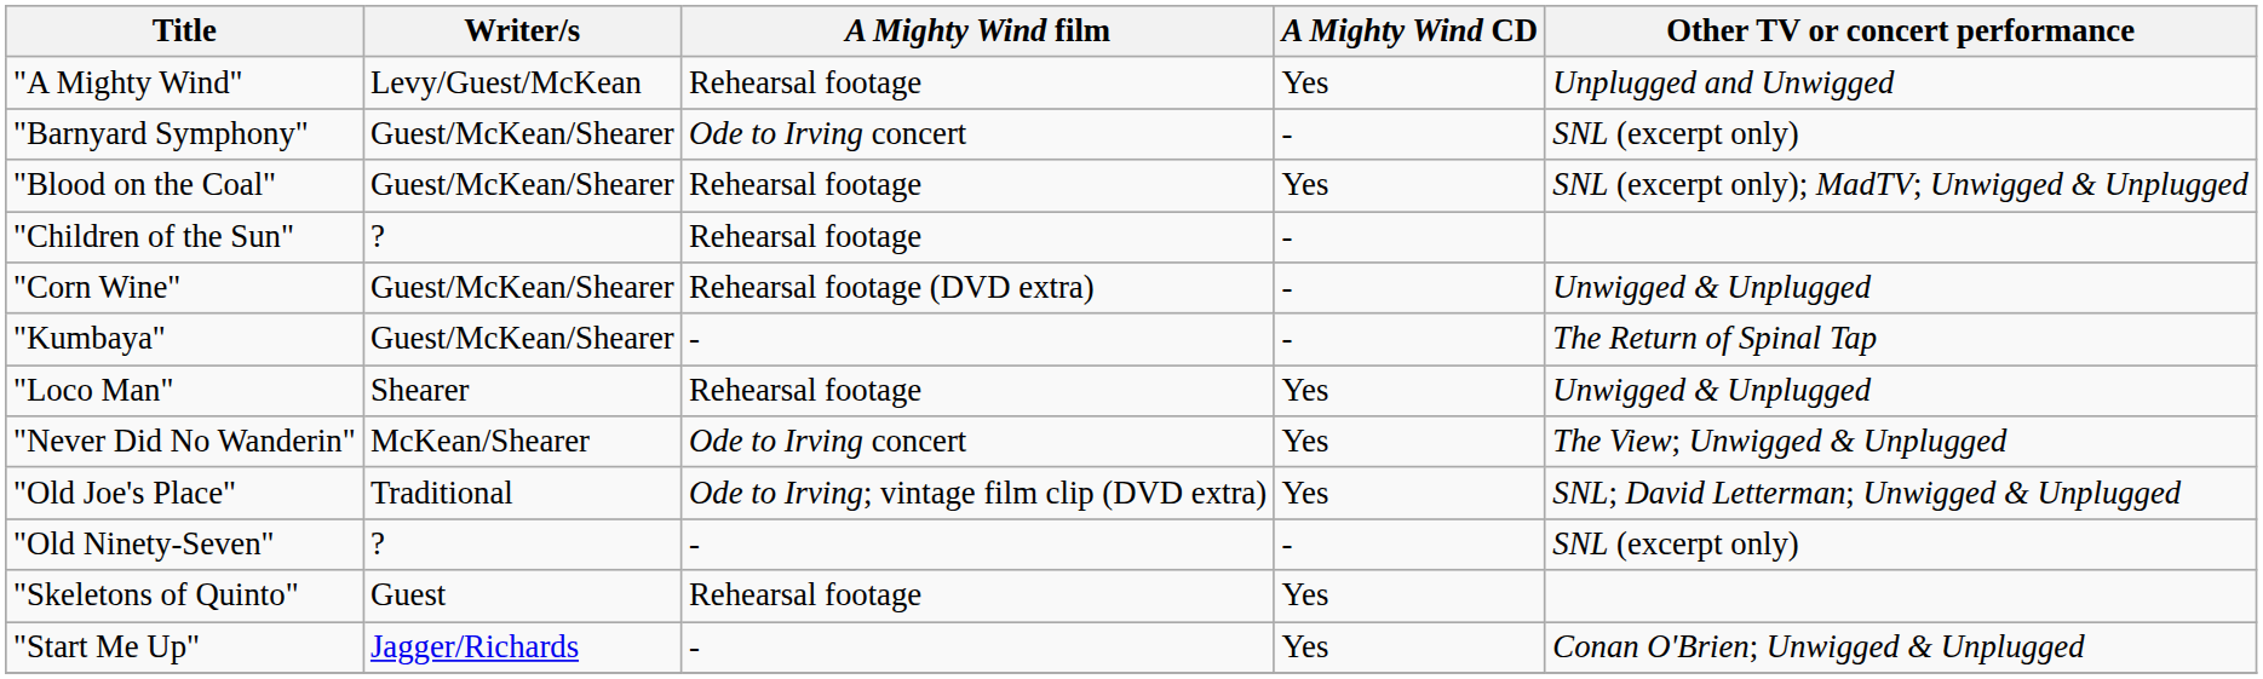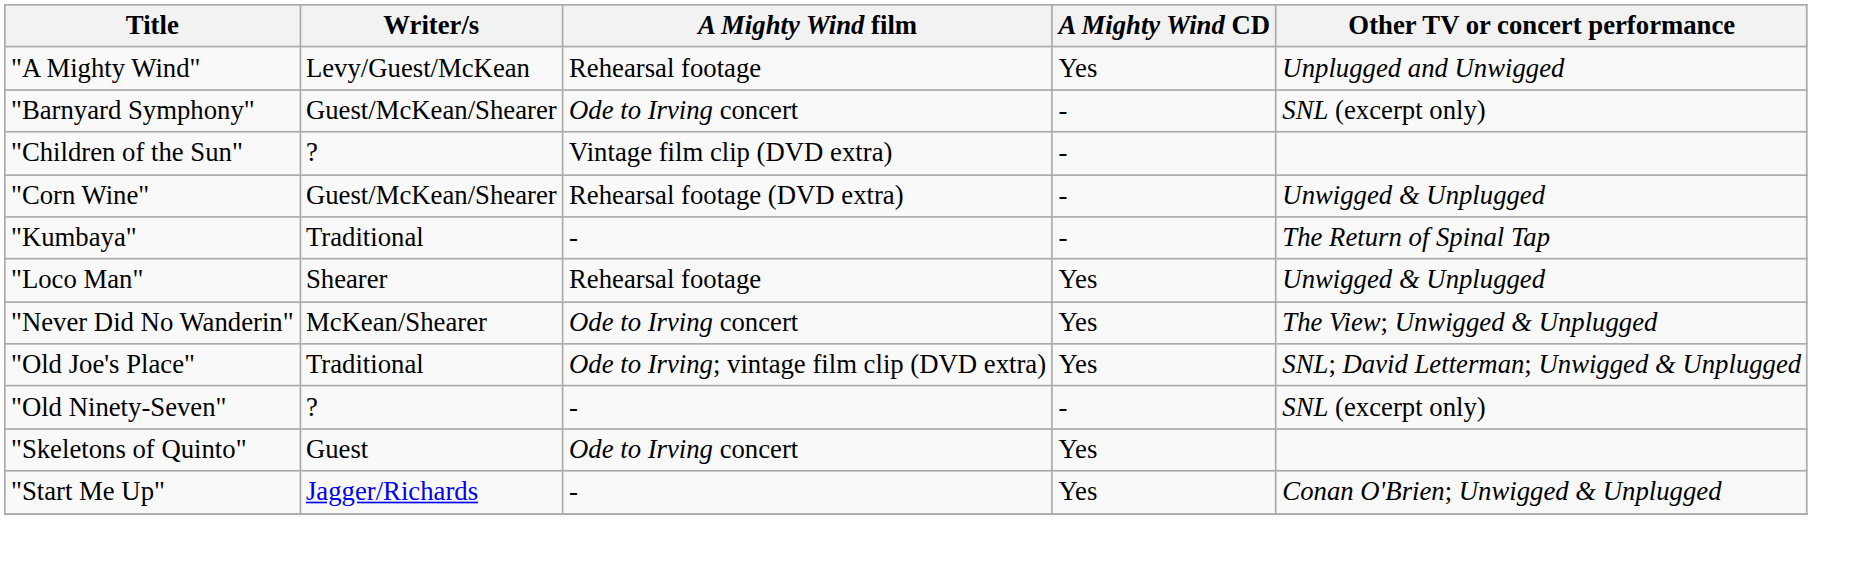 <table class="wikitable" border="1">
 <tr>
 <th>Title</th>
 <th>Writer/s</th>
 <th><em>A Mighty Wind</em> film</th>
 <th><em>A Mighty Wind</em> CD</th>
 <th>Other TV or concert performance</th>
 </tr>
 <tr>
 <td>"A Mighty Wind"</td>
 <td>Levy/Guest/McKean</td>
 <td>Rehearsal footage</td>
 <td>Yes</td>
 <td><em>Unplugged and Unwigged</em></td>
 </tr>
 <tr>
 <td>"Barnyard Symphony"</td>
 <td>Guest/McKean/Shearer</td>
 <td><em>Ode to Irving</em> concert</td>
 <td>-</td>
 <td><em>SNL</em> (excerpt only)</td>
 </tr>
 <tr>
-<td>"Blood on the Coal"</td>
-<td>Guest/McKean/Shearer</td>
-<td>Rehearsal footage</td>
-<td>Yes</td>
-<td><em>SNL</em> (excerpt only); <em>MadTV</em>;  <em>Unwigged & Unplugged</em></td>
-</tr>
-<tr>
 <td>"Children of the Sun"</td>
 <td>?</td>
-<td>Rehearsal footage</td>
+<td>Vintage film clip (DVD extra)</td>
 <td>-</td>
 <td></td>
 </tr>
 <tr>
 <td>"Corn Wine"</td>
 <td>Guest/McKean/Shearer</td>
 <td>Rehearsal footage (DVD extra)</td>
 <td>-</td>
 <td><em>Unwigged & Unplugged</em></td>
 </tr>
 <tr>
 <td>"Kumbaya"</td>
-<td>Guest/McKean/Shearer</td>
+<td>Traditional</td>
 <td>-</td>
 <td>-</td>
 <td><em>The Return of Spinal Tap</em></td>
 </tr>
 <tr>
 <td>"Loco Man"</td>
 <td>Shearer</td>
 <td>Rehearsal footage</td>
 <td>Yes</td>
 <td><em>Unwigged & Unplugged</em></td>
 </tr>
 <tr>
 <td>"Never Did No Wanderin"</td>
 <td>McKean/Shearer</td>
 <td><em>Ode to Irving</em> concert</td>
 <td>Yes</td>
 <td><em>The View</em>; <em>Unwigged & Unplugged</em></td>
 </tr>
 <tr>
 <td>"Old Joe's Place"</td>
 <td>Traditional</td>
 <td><em>Ode to Irving</em>; vintage film clip (DVD extra)</td>
 <td>Yes</td>
 <td><em>SNL</em>; <em>David Letterman</em>; <em>Unwigged & Unplugged</em></td>
 </tr>
 <tr>
 <td>"Old Ninety-Seven"</td>
 <td>?</td>
 <td>-</td>
 <td>-</td>
 <td><em>SNL</em> (excerpt only)</td>
 </tr>
 <tr>
 <td>"Skeletons of Quinto"</td>
 <td>Guest</td>
-<td>Rehearsal footage</td>
+<td><em>Ode to Irving</em> concert</td>
 <td>Yes</td>
 <td></td>
 </tr>
 <tr>
 <td>"Start Me Up"</td>
 <td><a href='#'>Jagger/Richards</a></td>
 <td>-</td>
 <td>Yes</td>
 <td><em>Conan O'Brien</em>; <em>Unwigged & Unplugged</em></td>
 </tr>
 <tr>
 </tr>
 </table>
